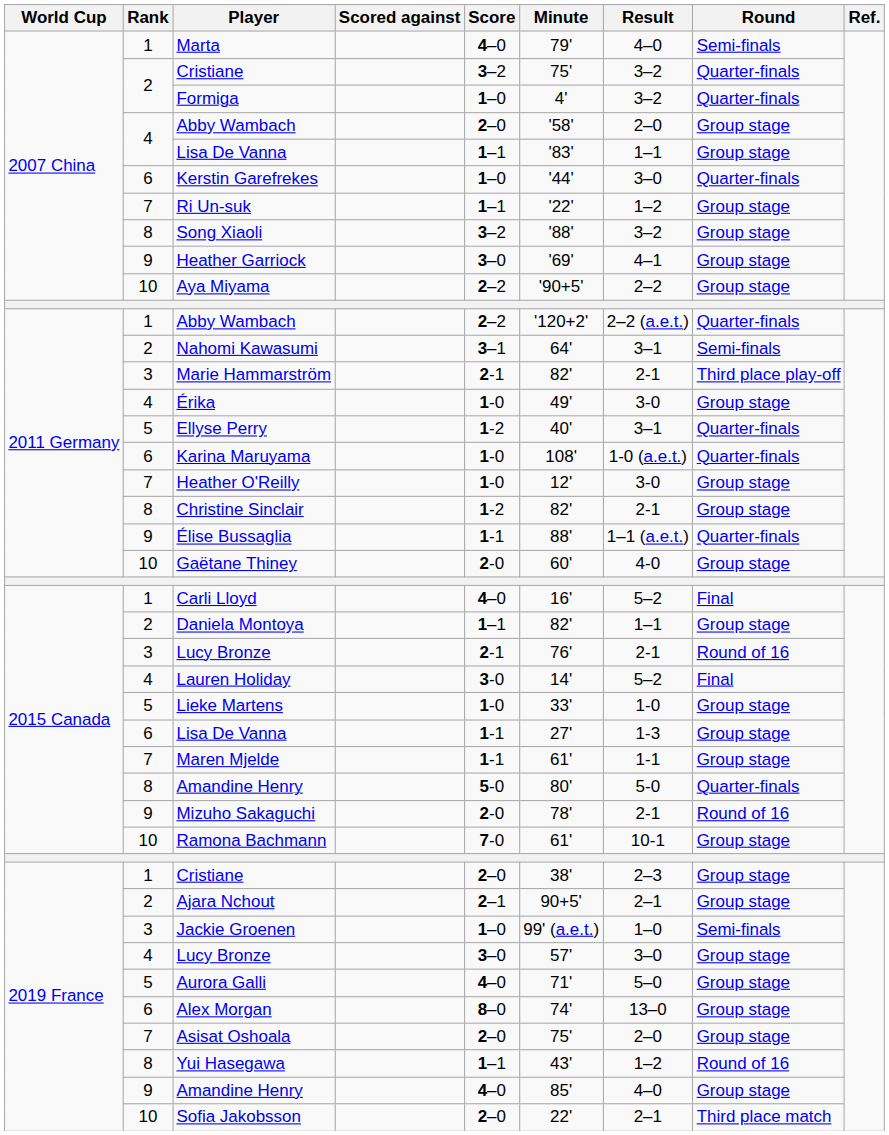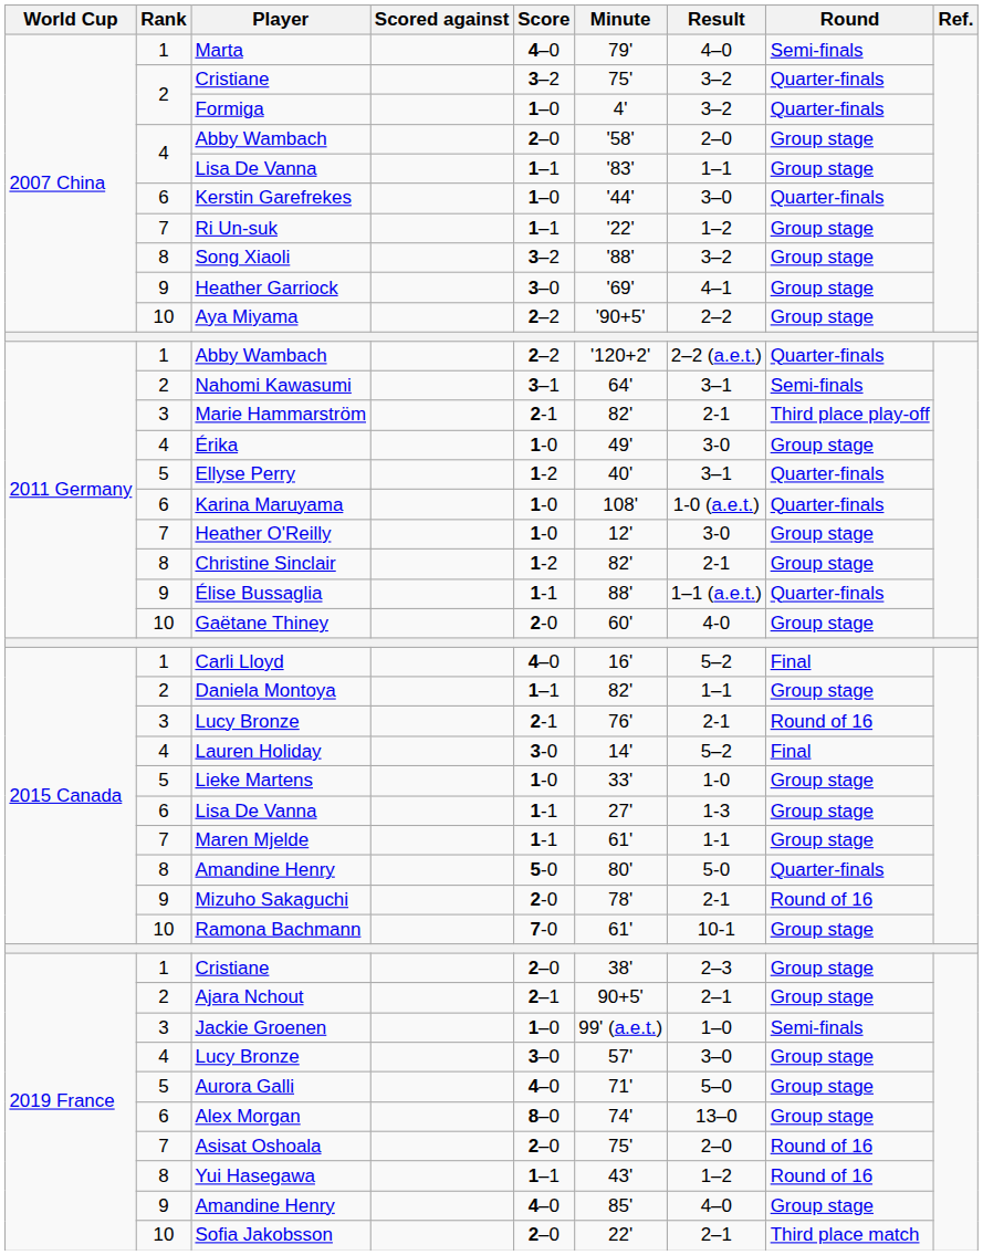 <table class="wikitable">
 <tr>
 <th>World Cup</th>
 <th>Rank</th>
 <th>Player</th>
 <th>Scored against</th>
 <th>Score</th>
 <th>Minute</th>
 <th>Result</th>
 <th>Round</th>
 <th>Ref.</th>
 </tr>
 <tr>
 <td rowspan="10"><a href='#'>2007 China</a></td>
 <td align=center>1</td>
 <td align=left> <a href='#'>Marta</a></td>
 <td align=left></td>
 <td align=center><strong>4</strong>–0</td>
 <td align=center>79'</td>
 <td align=center>4–0</td>
 <td align=left><a href='#'>Semi-finals</a></td>
 <td rowspan=10></td>
 </tr>
 <tr>
 <td rowspan=2 align=center>2</td>
 <td align=left> <a href='#'>Cristiane</a></td>
 <td align=left></td>
 <td align=center><strong>3</strong>–2</td>
 <td align=center>75'</td>
 <td align=center>3–2</td>
 <td align=left><a href='#'>Quarter-finals</a></td>
 </tr>
 <tr>
 <td align=left> <a href='#'>Formiga</a></td>
 <td align=left></td>
 <td align=center><strong>1</strong>–0</td>
 <td align=center>4'</td>
 <td align=center>3–2</td>
 <td align=left><a href='#'>Quarter-finals</a></td>
 </tr>
 <tr>
 <td rowspan=2 align=center>4</td>
 <td align=left> <a href='#'>Abby Wambach</a></td>
 <td align=left></td>
 <td align=center><strong>2</strong>–0</td>
 <td align=center>'58'</td>
 <td align=center>2–0</td>
 <td align=left><a href='#'>Group stage</a></td>
 </tr>
 <tr>
 <td align=left> <a href='#'>Lisa De Vanna</a></td>
 <td align=left></td>
 <td align=center><strong>1</strong>–1</td>
 <td align=center>'83'</td>
 <td align=center>1–1</td>
 <td align=left><a href='#'>Group stage</a></td>
 </tr>
 <tr>
 <td align=center>6</td>
 <td align=left> <a href='#'>Kerstin Garefrekes</a></td>
 <td align=left></td>
 <td align=center><strong>1</strong>–0</td>
 <td align=center>'44'</td>
 <td align=center>3–0</td>
 <td align=left><a href='#'>Quarter-finals</a></td>
 </tr>
 <tr>
 <td align=center>7</td>
 <td align=left> <a href='#'>Ri Un-suk</a></td>
 <td align=left></td>
 <td align=center><strong>1</strong>–1</td>
 <td align=center>'22'</td>
 <td align=center>1–2</td>
 <td align=left><a href='#'>Group stage</a></td>
 </tr>
 <tr>
 <td align=center>8</td>
 <td align=left> <a href='#'>Song Xiaoli</a></td>
 <td align=left></td>
 <td align=center><strong>3</strong>–2</td>
 <td align=center>'88'</td>
 <td align=center>3–2</td>
 <td align=left><a href='#'>Group stage</a></td>
 </tr>
 <tr>
 <td align=center>9</td>
 <td align=left> <a href='#'>Heather Garriock</a></td>
 <td align=left></td>
 <td align=center><strong>3</strong>–0</td>
 <td align=center>'69'</td>
 <td align=center>4–1</td>
 <td align=left><a href='#'>Group stage</a></td>
 </tr>
 <tr>
 <td align=center>10</td>
 <td align=left> <a href='#'>Aya Miyama</a></td>
 <td align=left></td>
 <td align=center><strong>2</strong>–2</td>
 <td align=center>'90+5'</td>
 <td align=center>2–2</td>
 <td align=left><a href='#'>Group stage</a></td>
 </tr>
 <tr>
 <th colspan="9"></th>
 </tr>
 <tr>
 <td rowspan="10"><a href='#'>2011 Germany</a></td>
 <td align=center>1</td>
 <td align=left> <a href='#'>Abby Wambach</a></td>
 <td align=left></td>
 <td align=center><strong>2</strong>–2</td>
 <td align=center>'120+2'</td>
 <td align=center>2–2 (<a href='#'>a.e.t.</a>)<br></td>
 <td align=left><a href='#'>Quarter-finals</a></td>
 <td rowspan=10></td>
 </tr>
 <tr>
 <td align=center>2</td>
 <td align=left> <a href='#'>Nahomi Kawasumi</a></td>
 <td align=left></td>
 <td align=center><strong>3</strong>–1</td>
 <td align=center>64'</td>
 <td align=center>3–1</td>
 <td align=left><a href='#'>Semi-finals</a></td>
 </tr>
 <tr>
 <td align=center>3</td>
 <td align=left> <a href='#'>Marie Hammarström</a></td>
 <td align=left></td>
 <td align=center><strong>2</strong>-1</td>
 <td align=center>82'</td>
 <td align=center>2-1</td>
 <td align=left><a href='#'>Third place play-off</a></td>
 </tr>
 <tr>
 <td align=center>4</td>
 <td align=left> <a href='#'>Érika</a></td>
 <td align=left></td>
 <td align=center><strong>1</strong>-0</td>
 <td align=center>49'</td>
 <td align=center>3-0</td>
 <td align=left><a href='#'>Group stage</a></td>
 </tr>
 <tr>
 <td align=center>5</td>
 <td align=left> <a href='#'>Ellyse Perry</a></td>
 <td align=left></td>
 <td align=center><strong>1</strong>-2</td>
 <td align=center>40'</td>
 <td align=center>3–1</td>
 <td align=left><a href='#'>Quarter-finals</a></td>
 </tr>
 <tr>
 <td align=center>6</td>
 <td align=left> <a href='#'>Karina Maruyama</a></td>
 <td align=left></td>
 <td align=center><strong>1</strong>-0</td>
 <td align=center>108'</td>
 <td align=center>1-0 (<a href='#'>a.e.t.</a>)</td>
 <td align=left><a href='#'>Quarter-finals</a></td>
 </tr>
 <tr>
 <td align=center>7</td>
 <td align=left> <a href='#'>Heather O'Reilly</a></td>
 <td align=left></td>
 <td align=center><strong>1</strong>-0</td>
 <td align=center>12'</td>
 <td align=center>3-0</td>
 <td align=left><a href='#'>Group stage</a></td>
 </tr>
 <tr>
 <td align=center>8</td>
 <td align=left> <a href='#'>Christine Sinclair</a></td>
 <td align=left></td>
 <td align=center><strong>1</strong>-2</td>
 <td align=center>82'</td>
 <td align=center>2-1</td>
 <td align=left><a href='#'>Group stage</a></td>
 </tr>
 <tr>
 <td align=center>9</td>
 <td align=left> <a href='#'>Élise Bussaglia</a></td>
 <td align=left></td>
 <td align=center><strong>1</strong>-1</td>
 <td align=center>88'</td>
 <td align=center>1–1 (<a href='#'>a.e.t.</a>)<br></td>
 <td align=left><a href='#'>Quarter-finals</a></td>
 </tr>
 <tr>
 <td align=center>10</td>
 <td align=left> <a href='#'>Gaëtane Thiney</a></td>
 <td align=left></td>
 <td align=center><strong>2</strong>-0</td>
 <td align=center>60'</td>
 <td align=center>4-0</td>
 <td align=left><a href='#'>Group stage</a></td>
 </tr>
 <tr>
 <th colspan="9"></th>
 </tr>
 <tr>
 <td rowspan="10"><a href='#'>2015 Canada</a></td>
 <td align=center>1</td>
 <td align=left> <a href='#'>Carli Lloyd</a></td>
 <td align=left></td>
 <td align=center><strong>4</strong>–0</td>
 <td align=center>16'</td>
 <td align=center>5–2</td>
 <td align=left><a href='#'>Final</a></td>
 <td rowspan=10></td>
 </tr>
 <tr>
 <td align=center>2</td>
 <td align=left> <a href='#'>Daniela Montoya</a></td>
 <td align=left></td>
 <td align=center><strong>1</strong>–1</td>
 <td align=center>82'</td>
 <td align=center>1–1</td>
 <td align=left><a href='#'>Group stage</a></td>
 </tr>
 <tr>
 <td align=center>3</td>
 <td align=left> <a href='#'>Lucy Bronze</a></td>
 <td align=left></td>
 <td align=center><strong>2</strong>-1</td>
 <td align=center>76'</td>
 <td align=center>2-1</td>
 <td align=left><a href='#'>Round of 16</a></td>
 </tr>
 <tr>
 <td align=center>4</td>
 <td align=left> <a href='#'>Lauren Holiday</a></td>
 <td align=left></td>
 <td align=center><strong>3</strong>-0</td>
 <td align=center>14'</td>
 <td align=center>5–2</td>
 <td align=left><a href='#'>Final</a></td>
 </tr>
 <tr>
 <td align=center>5</td>
 <td align=left> <a href='#'>Lieke Martens</a></td>
 <td align=left></td>
 <td align=center><strong>1</strong>-0</td>
 <td align=center>33'</td>
 <td align=center>1-0</td>
 <td align=left><a href='#'>Group stage</a></td>
 </tr>
 <tr>
 <td align=center>6</td>
 <td align=left> <a href='#'>Lisa De Vanna</a></td>
 <td align=left></td>
 <td align=center><strong>1</strong>-1</td>
 <td align=center>27'</td>
 <td align=center>1-3</td>
 <td align=left><a href='#'>Group stage</a></td>
 </tr>
 <tr>
 <td align=center>7</td>
 <td align=left> <a href='#'>Maren Mjelde</a></td>
 <td align=left></td>
 <td align=center><strong>1</strong>-1</td>
 <td align=center>61'</td>
 <td align=center>1-1</td>
 <td align=left><a href='#'>Group stage</a></td>
 </tr>
 <tr>
 <td align=center>8</td>
 <td align=left> <a href='#'>Amandine Henry</a></td>
 <td align=left></td>
 <td align=center><strong>5</strong>-0</td>
 <td align=center>80'</td>
 <td align=center>5-0</td>
 <td align=left><a href='#'>Quarter-finals</a></td>
 </tr>
 <tr>
 <td align=center>9</td>
 <td align=left> <a href='#'>Mizuho Sakaguchi</a></td>
 <td align=left></td>
 <td align=center><strong>2</strong>-0</td>
 <td align=center>78'</td>
 <td align=center>2-1</td>
 <td align=left><a href='#'>Round of 16</a></td>
 </tr>
 <tr>
 <td align=center>10</td>
 <td align=left> <a href='#'>Ramona Bachmann</a></td>
 <td align=left></td>
 <td align=center><strong>7</strong>-0</td>
 <td align=center>61'</td>
 <td align=center>10-1</td>
 <td align=left><a href='#'>Group stage</a></td>
 </tr>
 <tr>
 <th colspan="9"></th>
 </tr>
 <tr>
 <td rowspan="10"><a href='#'>2019 France</a></td>
 <td align=center>1</td>
 <td align=left> <a href='#'>Cristiane</a></td>
 <td align=left></td>
 <td align=center><strong>2</strong>–0</td>
 <td align=center>38'</td>
 <td align=center>2–3</td>
 <td align=left><a href='#'>Group stage</a></td>
 <td rowspan=10></td>
 </tr>
 <tr>
 <td align=center>2</td>
 <td align=left> <a href='#'>Ajara Nchout</a></td>
 <td align=left></td>
 <td align=center><strong>2</strong>–1</td>
 <td align=center>90+5'</td>
 <td align=center>2–1</td>
 <td align=left><a href='#'>Group stage</a></td>
 </tr>
 <tr>
 <td align=center>3</td>
 <td align=left> <a href='#'>Jackie Groenen</a></td>
 <td align=left></td>
 <td align=center><strong>1</strong>–0</td>
 <td align=center>99' (<a href='#'>a.e.t.</a>)</td>
 <td align=center>1–0</td>
 <td align=left><a href='#'>Semi-finals</a></td>
 </tr>
 <tr>
 <td align=center>4</td>
 <td align=left> <a href='#'>Lucy Bronze</a></td>
 <td align=left></td>
 <td align=center><strong>3</strong>–0</td>
 <td align=center>57'</td>
 <td align=center>3–0</td>
 <td align=left><a href='#'>Group stage</a></td>
 </tr>
 <tr>
 <td align=center>5</td>
 <td align=left> <a href='#'>Aurora Galli</a></td>
 <td align=left></td>
 <td align=center><strong>4</strong>–0</td>
 <td align=center>71'</td>
 <td align=center>5–0</td>
 <td align=left><a href='#'>Group stage</a></td>
 </tr>
 <tr>
 <td align=center>6</td>
 <td align=left> <a href='#'>Alex Morgan</a></td>
 <td align=left></td>
 <td align=center><strong>8</strong>–0</td>
 <td align=center>74'</td>
 <td align=center>13–0</td>
 <td align=left><a href='#'>Group stage</a></td>
 </tr>
 <tr>
 <td align=center>7</td>
 <td align=left> <a href='#'>Asisat Oshoala</a></td>
 <td align=left></td>
 <td align=center><strong>2</strong>–0</td>
 <td align=center>75'</td>
 <td align=center>2–0</td>
-<td align=left><a href='#'>Group stage</a></td>
+<td align=left><a href='#'>Round of 16</a></td>
 </tr>
 <tr>
 <td align=center>8</td>
 <td align=left> <a href='#'>Yui Hasegawa</a></td>
 <td align=left></td>
 <td align=center><strong>1</strong>–1</td>
 <td align=center>43'</td>
 <td align=center>1–2</td>
 <td align=left><a href='#'>Round of 16</a></td>
 </tr>
 <tr>
 <td align=center>9</td>
 <td align=left> <a href='#'>Amandine Henry</a></td>
 <td align=left></td>
 <td align=center><strong>4</strong>–0</td>
 <td align=center>85'</td>
 <td align=center>4–0</td>
 <td align=left><a href='#'>Group stage</a></td>
 </tr>
 <tr>
 <td align=center>10</td>
 <td align=left> <a href='#'>Sofia Jakobsson</a></td>
 <td align=left></td>
 <td align=center><strong>2</strong>–0</td>
 <td align=center>22'</td>
 <td align=center>2–1</td>
 <td align=left><a href='#'>Third place match</a></td>
 </tr>
 </table>
